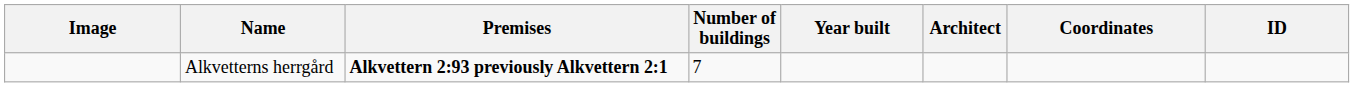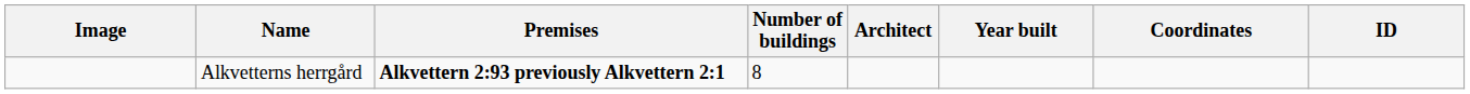 <table class="wikitable" width="95%">
 <tr>
 <th width="150">Image</th>
 <th>Name</th>
 <th>Premises</th>
 <th width="75">Number of<br>buildings</th>
+<th>Architect</th>
 <th width="120">Year built</th>
-<th>Architect</th>
 <th width="170">Coordinates</th>
 <th width="120">ID</th>
 </tr>
 <tr>
 <td></td>
 <td>Alkvetterns herrgård</td>
 <td><strong>Alkvettern 2:93 previously Alkvettern 2:1</strong></td>
-<td>7</td>
+<td>8</td>
 <td></td>
 <td></td>
 <td></td>
 <td></td>
 </tr>
 </table>
